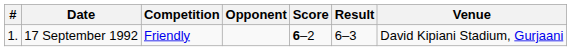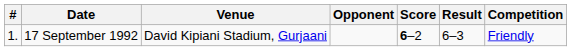 <table class="wikitable">
 <tr>
 <th>#</th>
 <th>Date</th>
-<th>Competition</th>
+<th>Venue</th>
 <th>Opponent</th>
 <th>Score</th>
 <th>Result</th>
-<th>Venue</th>
+<th>Competition</th>
 </tr>
 <tr>
 <td>1.</td>
 <td>17 September 1992</td>
-<td><a href='#'>Friendly</a></td>
+<td>David Kipiani Stadium, <a href='#'>Gurjaani</a></td>
 <td></td>
 <td><strong>6</strong>–2</td>
 <td>6–3</td>
-<td>David Kipiani Stadium, <a href='#'>Gurjaani</a></td>
+<td><a href='#'>Friendly</a></td>
 </tr>
 </table>
